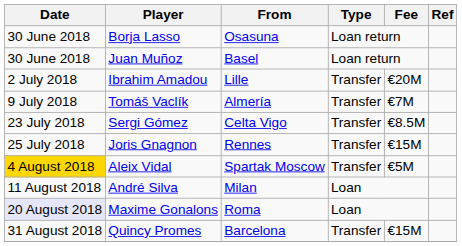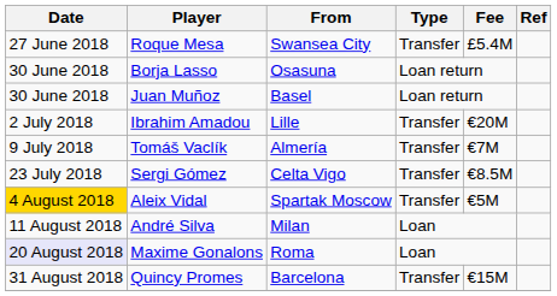 <table class="wikitable">
 <tr>
 <th>Date</th>
 <th>Player</th>
 <th>From</th>
 <th>Type</th>
 <th>Fee</th>
 <th>Ref</th>
+</tr>
+<tr>
+<td>27 June 2018</td>
+<td> <a href='#'>Roque Mesa</a></td>
+<td> <a href='#'>Swansea City</a></td>
+<td>Transfer</td>
+<td>£5.4M</td>
+<td></td>
 </tr>
 <tr>
 <td>30 June 2018</td>
 <td> <a href='#'>Borja Lasso</a></td>
 <td> <a href='#'>Osasuna</a></td>
 <td colspan=2>Loan return</td>
 <td></td>
 </tr>
 <tr>
 <td>30 June 2018</td>
 <td> <a href='#'>Juan Muñoz</a></td>
 <td> <a href='#'>Basel</a></td>
 <td colspan=2>Loan return</td>
 <td></td>
 </tr>
 <tr>
 <td>2 July 2018</td>
 <td> <a href='#'>Ibrahim Amadou</a></td>
 <td> <a href='#'>Lille</a></td>
 <td>Transfer</td>
 <td>€20M</td>
 <td></td>
 </tr>
 <tr>
 <td>9 July 2018</td>
 <td> <a href='#'>Tomáš Vaclík</a></td>
 <td> <a href='#'>Almería</a></td>
 <td>Transfer</td>
 <td>€7M</td>
 <td></td>
 </tr>
 <tr>
 <td>23 July 2018</td>
 <td> <a href='#'>Sergi Gómez</a></td>
 <td> <a href='#'>Celta Vigo</a></td>
 <td>Transfer</td>
 <td>€8.5M</td>
 <td></td>
 </tr>
 <tr>
-<td>25 July 2018</td>
-<td> <a href='#'>Joris Gnagnon</a></td>
-<td> <a href='#'>Rennes</a></td>
-<td>Transfer</td>
-<td>€15M</td>
-<td></td>
-</tr>
-<tr>
 <td style="background: gold;">4 August 2018</td>
 <td> <a href='#'>Aleix Vidal</a></td>
 <td> <a href='#'>Spartak Moscow</a></td>
 <td>Transfer</td>
 <td>€5M</td>
 <td></td>
 </tr>
 <tr>
 <td>11 August 2018</td>
 <td> <a href='#'>André Silva</a></td>
 <td> <a href='#'>Milan</a></td>
 <td colspan=2>Loan</td>
 <td></td>
 </tr>
 <tr>
 <td style="background: lavender;">20 August 2018</td>
 <td> <a href='#'>Maxime Gonalons</a></td>
 <td> <a href='#'>Roma</a></td>
 <td colspan=2>Loan</td>
 <td></td>
 </tr>
 <tr>
 <td>31 August 2018</td>
 <td> <a href='#'>Quincy Promes</a></td>
 <td> <a href='#'>Barcelona</a></td>
 <td>Transfer</td>
 <td>€15M</td>
 <td></td>
 </tr>
 <tr>
 </tr>
 </table>
